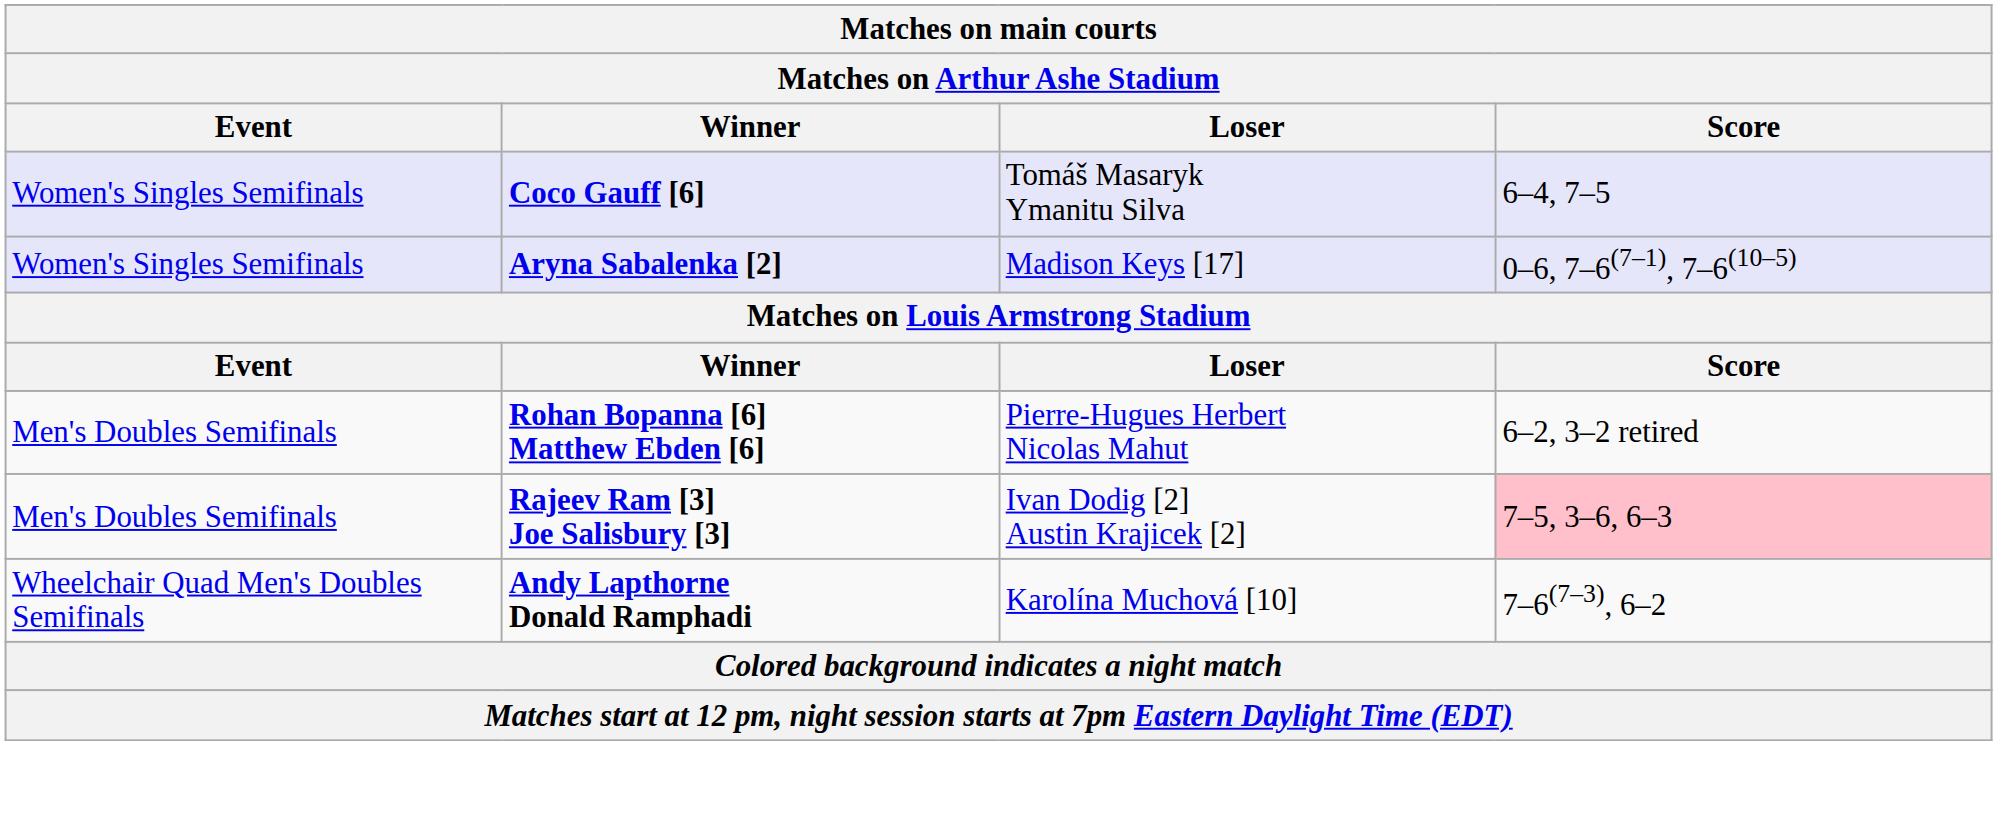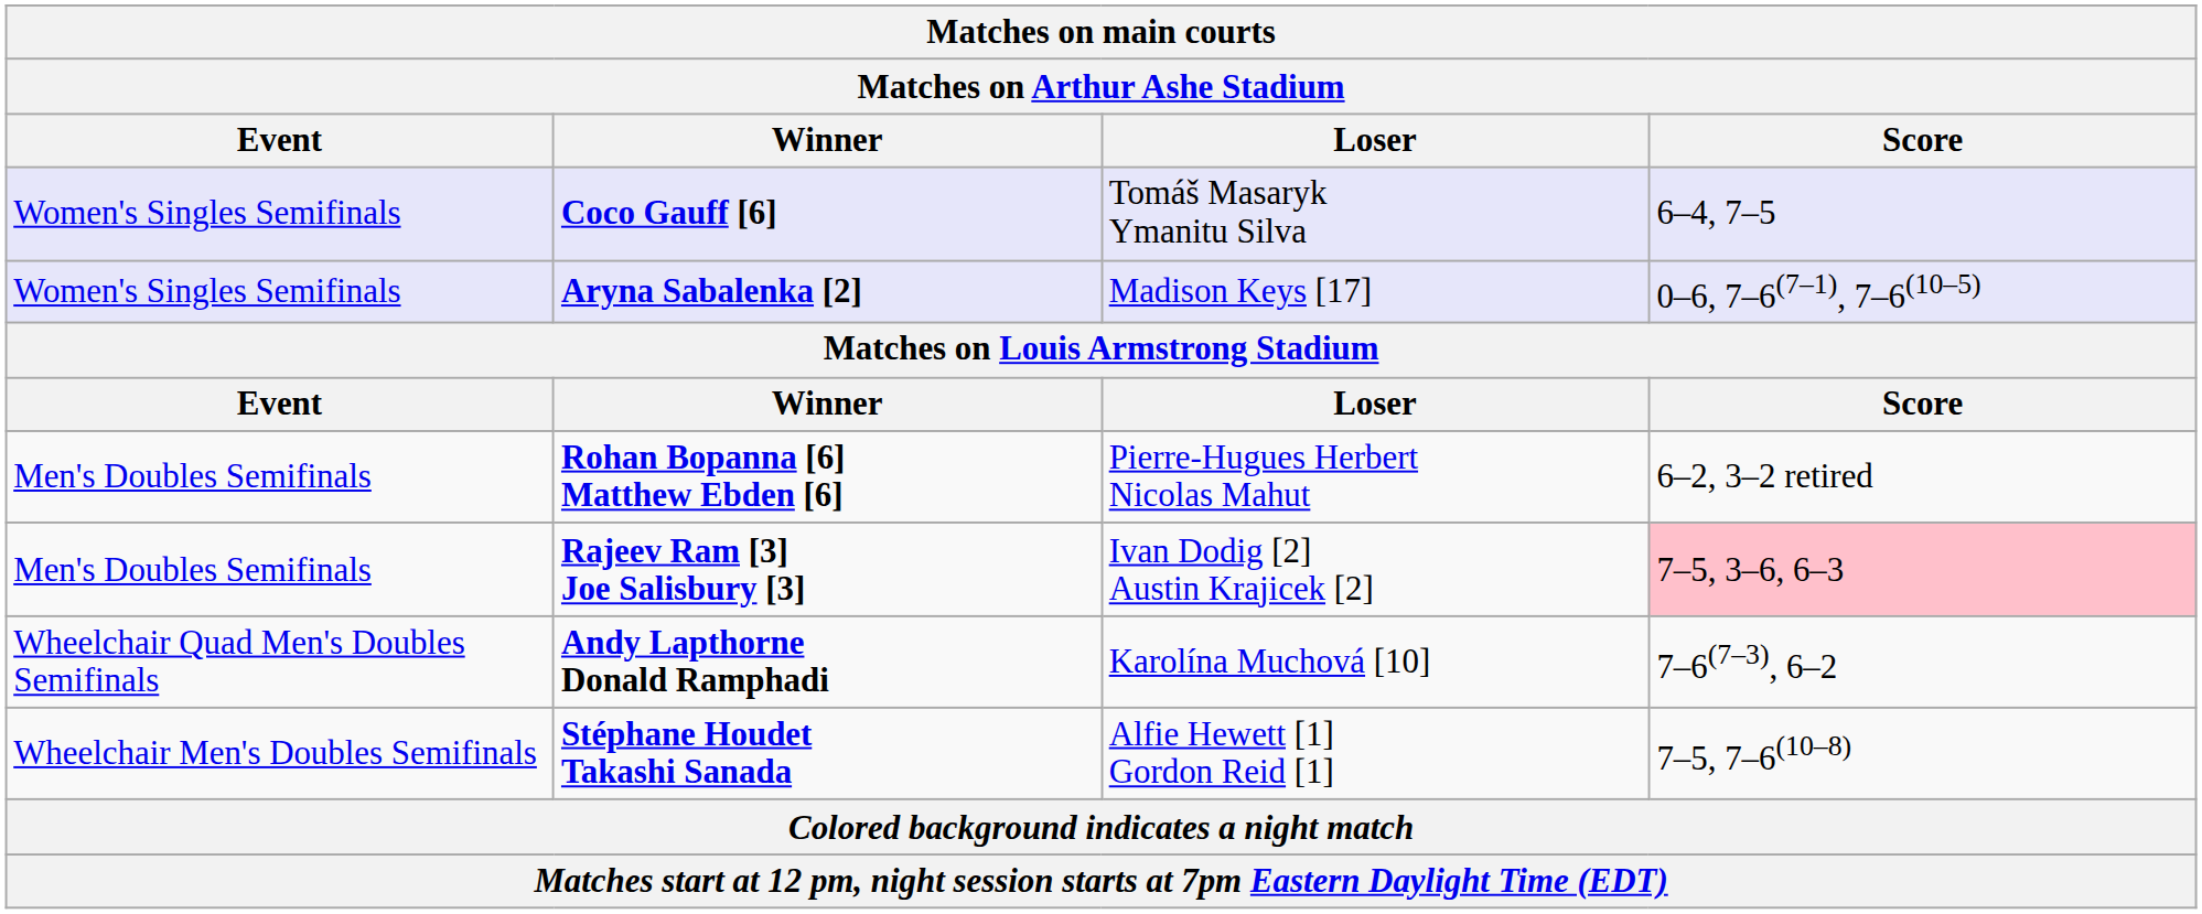 <table class="wikitable" style="margin:auto;">
 <tr>
 <th colspan="4" style="white-space:nowrap;">Matches on main courts</th>
 </tr>
 <tr>
 <th colspan="4"><strong>Matches on <a href='#'>Arthur Ashe Stadium</a></strong></th>
 </tr>
 <tr>
 <th width="250">Event</th>
 <th width="250">Winner</th>
 <th width="250">Loser</th>
 <th width="250">Score</th>
 </tr>
 <tr bgcolor="lavender">
 <td><a href='#'>Women's Singles Semifinals</a></td>
 <td><strong> <a href='#'>Coco Gauff</a> [6]</strong></td>
 <td> Tomáš Masaryk <br>  Ymanitu Silva</td>
 <td>6–4, 7–5</td>
 </tr>
 <tr bgcolor="lavender">
 <td><a href='#'>Women's Singles Semifinals</a></td>
 <td><strong> <a href='#'>Aryna Sabalenka</a> [2]</strong></td>
 <td> <a href='#'>Madison Keys</a> [17]</td>
 <td>0–6, 7–6<sup>(7–1)</sup>, 7–6<sup>(10–5)</sup></td>
 </tr>
 <tr>
 <th colspan="4"><strong>Matches on <a href='#'>Louis Armstrong Stadium</a></strong></th>
 </tr>
 <tr>
 <th width="250">Event</th>
 <th width="250">Winner</th>
 <th width="250">Loser</th>
 <th width="250">Score</th>
 </tr>
 <tr>
 <td><a href='#'>Men's Doubles Semifinals</a></td>
 <td><strong> <a href='#'>Rohan Bopanna</a> [6]<br> <a href='#'>Matthew Ebden</a> [6]</strong></td>
 <td> <a href='#'>Pierre-Hugues Herbert</a><br> <a href='#'>Nicolas Mahut</a></td>
 <td>6–2, 3–2 retired</td>
 </tr>
 <tr>
 <td><a href='#'>Men's Doubles Semifinals</a></td>
 <td><strong> <a href='#'>Rajeev Ram</a> [3]<br> <a href='#'>Joe Salisbury</a> [3]</strong></td>
 <td> <a href='#'>Ivan Dodig</a> [2]<br> <a href='#'>Austin Krajicek</a> [2]</td>
 <td style="background: pink;">7–5, 3–6, 6–3</td>
 </tr>
 <tr>
 <td><a href='#'>Wheelchair Quad Men's Doubles Semifinals</a></td>
 <td><strong> <a href='#'>Andy Lapthorne</a> <br>  Donald Ramphadi</strong></td>
 <td> <a href='#'>Karolína Muchová</a> [10]</td>
 <td>7–6<sup>(7–3)</sup>, 6–2</td>
 </tr>
 <tr>
+<td><a href='#'>Wheelchair Men's Doubles Semifinals</a></td>
+<td><strong> <a href='#'>Stéphane Houdet</a><br> <a href='#'>Takashi Sanada</a></strong></td>
+<td> <a href='#'>Alfie Hewett</a> [1]<br> <a href='#'>Gordon Reid</a> [1]</td>
+<td>7–5, 7–6<sup>(10–8)</sup></td>
+</tr>
+<tr>
 <th colspan="4"><em>Colored background indicates a night match</em></th>
 </tr>
 <tr>
 <th colspan="4"><em>Matches start at 12 pm, night session starts at 7pm <a href='#'>Eastern Daylight Time (EDT)</a></em></th>
 </tr>
 </table>
